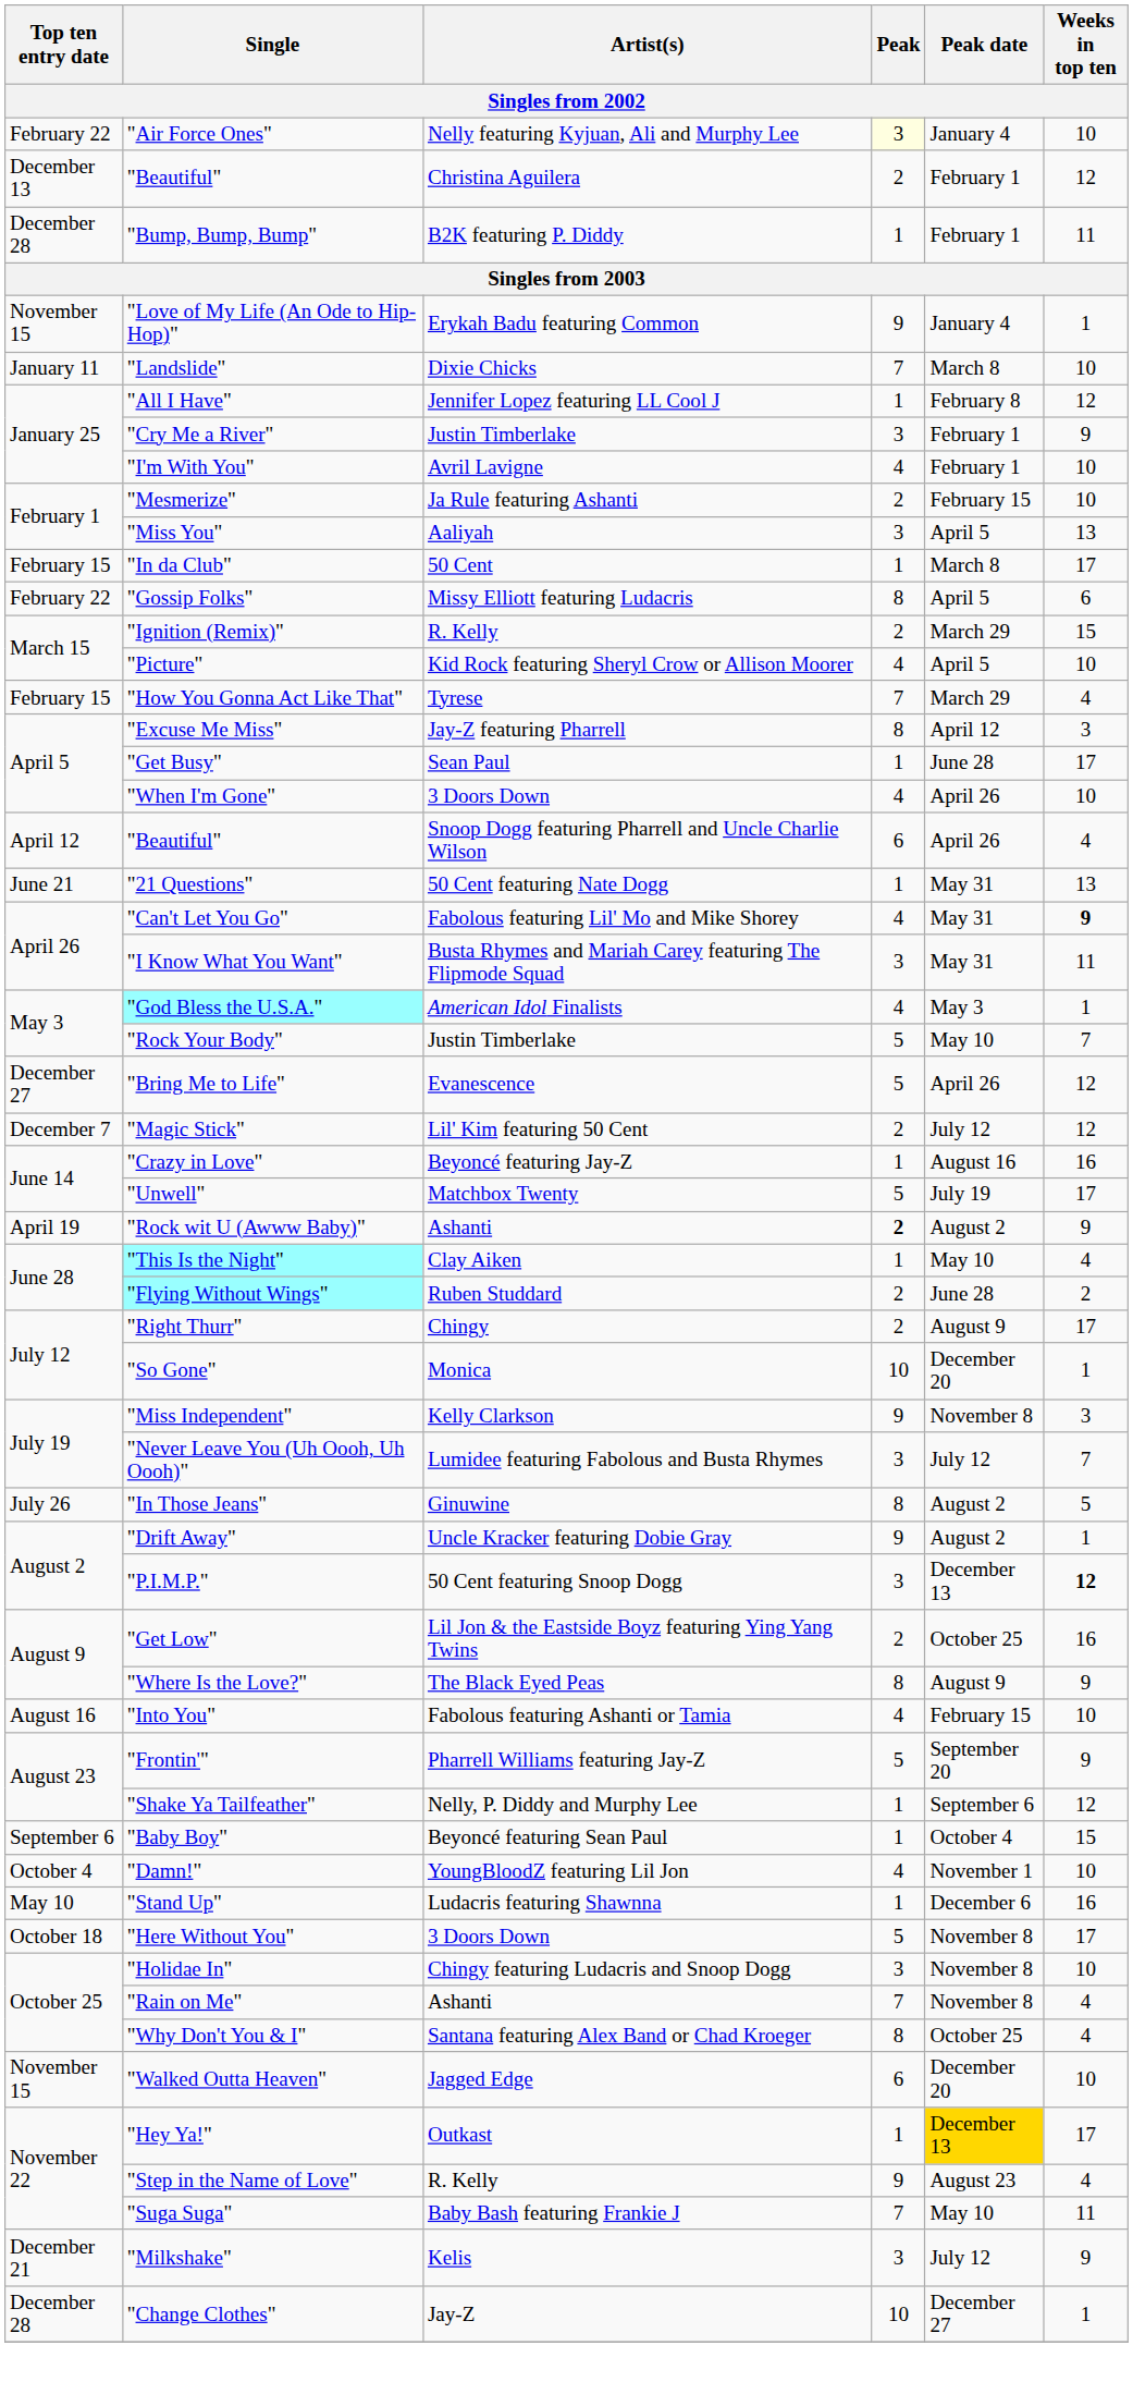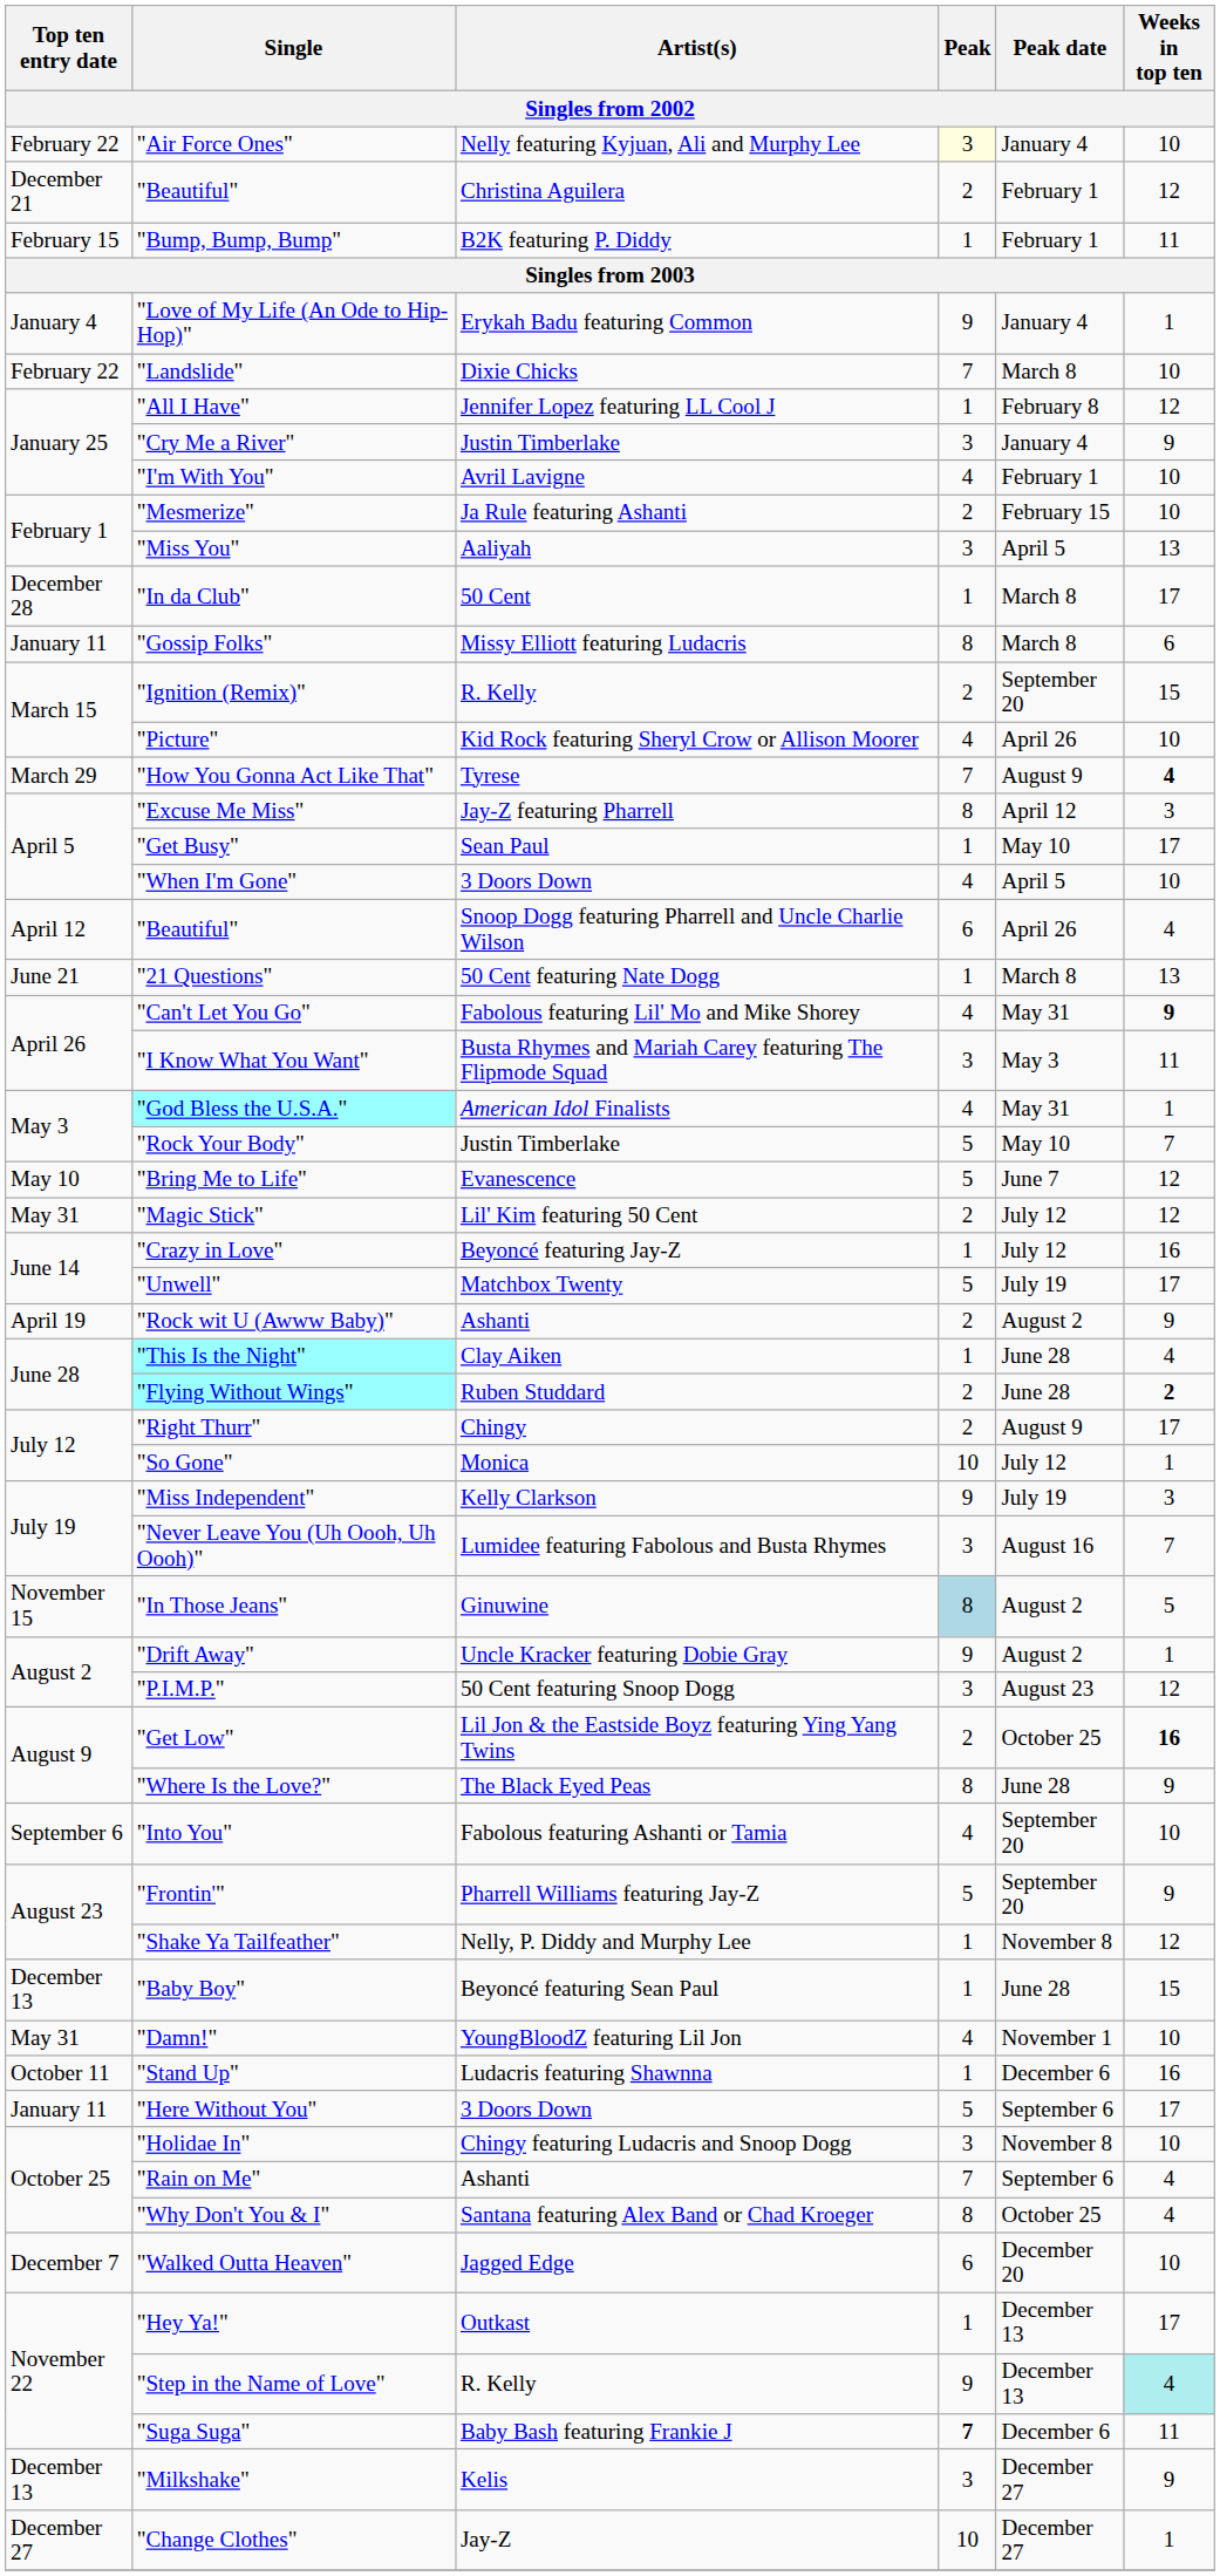 <table class="wikitable sortable">
 <tr>
 <th>Top ten<br>entry date</th>
 <th>Single</th>
 <th>Artist(s)</th>
 <th data-sort-type="number">Peak</th>
 <th>Peak date</th>
 <th data-sort-type="number">Weeks in<br>top ten</th>
 </tr>
 <tr>
 <th colspan=7><a href='#'>Singles from 2002</a></th>
 </tr>
 <tr>
 <td>February 22</td>
 <td>"<a href='#'>Air Force Ones</a>"</td>
 <td><a href='#'>Nelly</a> featuring <a href='#'>Kyjuan</a>, <a href='#'>Ali</a> and <a href='#'>Murphy Lee</a></td>
 <td align=center style="background: lightyellow;">3</td>
 <td>January 4</td>
 <td align=center>10</td>
 </tr>
 <tr>
-<td>December 13</td>
+<td>December 21</td>
 <td>"<a href='#'>Beautiful</a>"</td>
 <td><a href='#'>Christina Aguilera</a></td>
 <td align=center>2</td>
 <td>February 1</td>
 <td align=center>12</td>
 </tr>
 <tr>
-<td>December 28</td>
+<td>February 15</td>
 <td>"<a href='#'>Bump, Bump, Bump</a>"</td>
 <td><a href='#'>B2K</a> featuring <a href='#'>P. Diddy</a></td>
 <td align=center>1</td>
 <td>February 1</td>
 <td align=center>11</td>
 </tr>
 <tr>
 <th colspan=6>Singles from 2003</th>
 </tr>
 <tr>
-<td>November 15</td>
+<td>January 4</td>
 <td>"<a href='#'>Love of My Life (An Ode to Hip-Hop)</a>"</td>
 <td><a href='#'>Erykah Badu</a> featuring <a href='#'>Common</a></td>
 <td align=center>9</td>
 <td>January 4</td>
 <td align=center>1</td>
 </tr>
 <tr>
-<td>January 11</td>
+<td>February 22</td>
 <td>"<a href='#'>Landslide</a>"</td>
 <td><a href='#'>Dixie Chicks</a></td>
 <td align=center>7</td>
 <td>March 8</td>
 <td align=center>10</td>
 </tr>
 <tr>
 <td rowspan="3">January 25</td>
 <td>"<a href='#'>All I Have</a>"</td>
 <td><a href='#'>Jennifer Lopez</a> featuring <a href='#'>LL Cool J</a></td>
 <td align=center>1</td>
 <td>February 8</td>
 <td align=center>12</td>
 </tr>
 <tr>
 <td>"<a href='#'>Cry Me a River</a>"</td>
 <td><a href='#'>Justin Timberlake</a></td>
 <td align=center>3</td>
-<td>February 1</td>
+<td>January 4</td>
 <td align=center>9</td>
 </tr>
 <tr>
 <td>"<a href='#'>I'm With You</a>"</td>
 <td><a href='#'>Avril Lavigne</a></td>
 <td align=center>4</td>
 <td>February 1</td>
 <td align=center>10</td>
 </tr>
 <tr>
 <td rowspan="2">February 1</td>
 <td>"<a href='#'>Mesmerize</a>"</td>
 <td><a href='#'>Ja Rule</a> featuring <a href='#'>Ashanti</a></td>
 <td align=center>2</td>
 <td>February 15</td>
 <td align=center>10</td>
 </tr>
 <tr>
 <td>"<a href='#'>Miss You</a>"</td>
 <td><a href='#'>Aaliyah</a></td>
 <td align=center>3</td>
 <td>April 5</td>
 <td align=center>13</td>
 </tr>
 <tr>
-<td>February 15</td>
+<td>December 28</td>
 <td>"<a href='#'>In da Club</a>"</td>
 <td><a href='#'>50 Cent</a></td>
 <td align=center>1</td>
 <td>March 8</td>
 <td align=center>17</td>
 </tr>
 <tr>
-<td>February 22</td>
+<td>January 11</td>
 <td>"<a href='#'>Gossip Folks</a>"</td>
 <td><a href='#'>Missy Elliott</a> featuring <a href='#'>Ludacris</a></td>
 <td align=center>8</td>
-<td>April 5</td>
+<td>March 8</td>
 <td align=center>6</td>
 </tr>
 <tr>
 <td rowspan="2">March 15</td>
 <td>"<a href='#'>Ignition (Remix)</a>"</td>
 <td><a href='#'>R. Kelly</a></td>
 <td align=center>2</td>
-<td>March 29</td>
+<td>September 20</td>
 <td align=center>15</td>
 </tr>
 <tr>
 <td>"<a href='#'>Picture</a>"</td>
 <td><a href='#'>Kid Rock</a> featuring <a href='#'>Sheryl Crow</a> or <a href='#'>Allison Moorer</a></td>
 <td align=center>4</td>
-<td>April 5</td>
+<td>April 26</td>
 <td align=center>10</td>
 </tr>
 <tr>
-<td>February 15</td>
+<td>March 29</td>
 <td>"<a href='#'>How You Gonna Act Like That</a>"</td>
 <td><a href='#'>Tyrese</a></td>
 <td align=center>7</td>
-<td>March 29</td>
-<td align=center>4</td>
+<td>August 9</td>
+<td align=center><strong>4</strong></td>
 </tr>
 <tr>
 <td rowspan="3">April 5</td>
 <td>"<a href='#'>Excuse Me Miss</a>"</td>
 <td><a href='#'>Jay-Z</a> featuring <a href='#'>Pharrell</a></td>
 <td align=center>8</td>
 <td>April 12</td>
 <td align=center>3</td>
 </tr>
 <tr>
 <td>"<a href='#'>Get Busy</a>"</td>
 <td><a href='#'>Sean Paul</a></td>
 <td align=center>1</td>
-<td>June 28</td>
+<td>May 10</td>
 <td align=center>17</td>
 </tr>
 <tr>
 <td>"<a href='#'>When I'm Gone</a>"</td>
 <td><a href='#'>3 Doors Down</a></td>
 <td align=center>4</td>
-<td>April 26</td>
+<td>April 5</td>
 <td align=center>10</td>
 </tr>
 <tr>
 <td>April 12</td>
 <td>"<a href='#'>Beautiful</a>"</td>
 <td><a href='#'>Snoop Dogg</a> featuring Pharrell and <a href='#'>Uncle Charlie Wilson</a></td>
 <td align=center>6</td>
 <td>April 26</td>
 <td align=center>4</td>
 </tr>
 <tr>
 <td>June 21</td>
 <td>"<a href='#'>21 Questions</a>"</td>
 <td><a href='#'>50 Cent</a> featuring <a href='#'>Nate Dogg</a></td>
 <td align=center>1</td>
-<td>May 31</td>
+<td>March 8</td>
 <td align=center>13</td>
 </tr>
 <tr>
 <td rowspan="2">April 26</td>
 <td>"<a href='#'>Can't Let You Go</a>"</td>
 <td><a href='#'>Fabolous</a> featuring <a href='#'>Lil' Mo</a> and Mike Shorey</td>
 <td align=center>4</td>
 <td>May 31</td>
 <td align=center><strong>9</strong></td>
 </tr>
 <tr>
 <td>"<a href='#'>I Know What You Want</a>"</td>
 <td><a href='#'>Busta Rhymes</a> and <a href='#'>Mariah Carey</a> featuring <a href='#'>The Flipmode Squad</a></td>
 <td align=center>3</td>
-<td>May 31</td>
+<td>May 3</td>
 <td align=center>11</td>
 </tr>
 <tr>
 <td rowspan="2">May 3</td>
 <td bgcolor = #99FFFF>"<a href='#'>God Bless the U.S.A.</a>" </td>
 <td><a href='#'><em>American Idol</em> Finalists</a></td>
 <td align=center>4</td>
-<td>May 3</td>
+<td>May 31</td>
 <td align=center>1</td>
 </tr>
 <tr>
 <td>"<a href='#'>Rock Your Body</a>"</td>
 <td>Justin Timberlake</td>
 <td align=center>5</td>
 <td>May 10</td>
 <td align=center>7</td>
 </tr>
 <tr>
-<td>December 27</td>
+<td>May 10</td>
 <td>"<a href='#'>Bring Me to Life</a>"</td>
 <td><a href='#'>Evanescence</a></td>
 <td align=center>5</td>
-<td>April 26</td>
+<td>June 7</td>
 <td align=center>12</td>
 </tr>
 <tr>
-<td>December 7</td>
+<td>May 31</td>
 <td>"<a href='#'>Magic Stick</a>"</td>
 <td><a href='#'>Lil' Kim</a> featuring 50 Cent</td>
 <td align=center>2</td>
 <td>July 12</td>
 <td align=center>12</td>
 </tr>
 <tr>
 <td rowspan="2">June 14</td>
 <td>"<a href='#'>Crazy in Love</a>"</td>
 <td><a href='#'>Beyoncé</a> featuring Jay-Z</td>
 <td align=center>1</td>
-<td>August 16</td>
+<td>July 12</td>
 <td align=center>16</td>
 </tr>
 <tr>
 <td>"<a href='#'>Unwell</a>"</td>
 <td><a href='#'>Matchbox Twenty</a></td>
 <td align=center>5</td>
 <td>July 19</td>
 <td align=center>17</td>
 </tr>
 <tr>
 <td>April 19</td>
 <td>"<a href='#'>Rock wit U (Awww Baby)</a>"</td>
 <td><a href='#'>Ashanti</a></td>
-<td align=center><strong>2</strong></td>
+<td align=center>2</td>
 <td>August 2</td>
 <td align=center>9</td>
 </tr>
 <tr>
 <td rowspan="2">June 28</td>
 <td bgcolor = #99FFFF>"<a href='#'>This Is the Night</a>" </td>
 <td><a href='#'>Clay Aiken</a></td>
 <td align=center>1</td>
-<td>May 10</td>
+<td>June 28</td>
 <td align=center>4</td>
 </tr>
 <tr>
 <td bgcolor = #99FFFF>"<a href='#'>Flying Without Wings</a>" </td>
 <td><a href='#'>Ruben Studdard</a></td>
 <td align=center>2</td>
 <td>June 28</td>
-<td align=center>2</td>
+<td align=center><strong>2</strong></td>
 </tr>
 <tr>
 <td rowspan="2">July 12</td>
 <td>"<a href='#'>Right Thurr</a>"</td>
 <td><a href='#'>Chingy</a></td>
 <td align=center>2</td>
 <td>August 9</td>
 <td align=center>17</td>
 </tr>
 <tr>
 <td>"<a href='#'>So Gone</a>"</td>
 <td><a href='#'>Monica</a></td>
 <td align=center>10</td>
-<td>December 20</td>
+<td>July 12</td>
 <td align=center>1</td>
 </tr>
 <tr>
 <td rowspan="2">July 19</td>
 <td>"<a href='#'>Miss Independent</a>"</td>
 <td><a href='#'>Kelly Clarkson</a></td>
 <td align=center>9</td>
-<td>November 8</td>
+<td>July 19</td>
 <td align=center>3</td>
 </tr>
 <tr>
 <td>"<a href='#'>Never Leave You (Uh Oooh, Uh Oooh)</a>"</td>
 <td><a href='#'>Lumidee</a> featuring Fabolous and Busta Rhymes</td>
 <td align=center>3</td>
-<td>July 12</td>
+<td>August 16</td>
 <td align=center>7</td>
 </tr>
 <tr>
-<td>July 26</td>
+<td>November 15</td>
 <td>"<a href='#'>In Those Jeans</a>"</td>
 <td><a href='#'>Ginuwine</a></td>
-<td align=center>8</td>
+<td align=center style="background: lightblue;">8</td>
 <td>August 2</td>
 <td align=center>5</td>
 </tr>
 <tr>
 <td rowspan="2">August 2</td>
 <td>"<a href='#'>Drift Away</a>"</td>
 <td><a href='#'>Uncle Kracker</a> featuring <a href='#'>Dobie Gray</a></td>
 <td align=center>9</td>
 <td>August 2</td>
 <td align=center>1</td>
 </tr>
 <tr>
 <td>"<a href='#'>P.I.M.P.</a>"</td>
 <td>50 Cent featuring Snoop Dogg</td>
 <td align=center>3</td>
-<td>December 13</td>
-<td align=center><strong>12</strong></td>
+<td>August 23</td>
+<td align=center>12</td>
 </tr>
 <tr>
 <td rowspan="2">August 9</td>
 <td>"<a href='#'>Get Low</a>"</td>
 <td><a href='#'>Lil Jon & the Eastside Boyz</a> featuring <a href='#'>Ying Yang Twins</a></td>
 <td align=center>2</td>
 <td>October 25</td>
-<td align=center>16</td>
+<td align=center><strong>16</strong></td>
 </tr>
 <tr>
 <td>"<a href='#'>Where Is the Love?</a>"</td>
 <td><a href='#'>The Black Eyed Peas</a></td>
 <td align=center>8</td>
-<td>August 9</td>
+<td>June 28</td>
 <td align=center>9</td>
 </tr>
 <tr>
-<td>August 16</td>
+<td>September 6</td>
 <td>"<a href='#'>Into You</a>"</td>
 <td>Fabolous featuring Ashanti or <a href='#'>Tamia</a></td>
 <td align=center>4</td>
-<td>February 15</td>
+<td>September 20</td>
 <td align=center>10</td>
 </tr>
 <tr>
 <td rowspan="2">August 23</td>
 <td>"<a href='#'>Frontin'</a>"</td>
 <td><a href='#'>Pharrell Williams</a> featuring Jay-Z</td>
 <td align=center>5</td>
 <td>September 20</td>
 <td align=center>9</td>
 </tr>
 <tr>
 <td>"<a href='#'>Shake Ya Tailfeather</a>"</td>
 <td>Nelly, P. Diddy and Murphy Lee</td>
 <td align=center>1</td>
-<td>September 6</td>
+<td>November 8</td>
 <td align=center>12</td>
 </tr>
 <tr>
-<td>September 6</td>
+<td>December 13</td>
 <td>"<a href='#'>Baby Boy</a>"</td>
 <td>Beyoncé featuring Sean Paul</td>
 <td align=center>1</td>
-<td>October 4</td>
+<td>June 28</td>
 <td align=center>15</td>
 </tr>
 <tr>
-<td>October 4</td>
+<td>May 31</td>
 <td>"<a href='#'>Damn!</a>"</td>
 <td><a href='#'>YoungBloodZ</a> featuring Lil Jon</td>
 <td align=center>4</td>
 <td>November 1</td>
 <td align=center>10</td>
 </tr>
 <tr>
-<td>May 10</td>
+<td>October 11</td>
 <td>"<a href='#'>Stand Up</a>"</td>
 <td>Ludacris featuring <a href='#'>Shawnna</a></td>
 <td align=center>1</td>
 <td>December 6</td>
 <td align=center>16</td>
 </tr>
 <tr>
-<td>October 18</td>
+<td>January 11</td>
 <td>"<a href='#'>Here Without You</a>"</td>
 <td><a href='#'>3 Doors Down</a></td>
 <td align=center>5</td>
-<td>November 8</td>
+<td>September 6</td>
 <td align=center>17</td>
 </tr>
 <tr>
 <td rowspan="3">October 25</td>
 <td>"<a href='#'>Holidae In</a>"</td>
 <td><a href='#'>Chingy</a> featuring Ludacris and Snoop Dogg</td>
 <td align=center>3</td>
 <td>November 8</td>
 <td align=center>10</td>
 </tr>
 <tr>
 <td>"<a href='#'>Rain on Me</a>"</td>
 <td>Ashanti</td>
 <td align=center>7</td>
-<td>November 8</td>
+<td>September 6</td>
 <td align=center>4</td>
 </tr>
 <tr>
 <td>"<a href='#'>Why Don't You & I</a>"</td>
 <td><a href='#'>Santana</a> featuring <a href='#'>Alex Band</a> or <a href='#'>Chad Kroeger</a></td>
 <td align=center>8</td>
 <td>October 25</td>
 <td align=center>4</td>
 </tr>
 <tr>
-<td>November 15</td>
+<td>December 7</td>
 <td>"<a href='#'>Walked Outta Heaven</a>"</td>
 <td><a href='#'>Jagged Edge</a></td>
 <td align=center>6</td>
 <td>December 20</td>
 <td align=center>10</td>
 </tr>
 <tr>
 <td rowspan="3">November 22</td>
 <td>"<a href='#'>Hey Ya!</a>"</td>
 <td><a href='#'>Outkast</a></td>
 <td align=center>1</td>
-<td style="background: gold;">December 13</td>
+<td>December 13</td>
 <td align=center>17</td>
 </tr>
 <tr>
 <td>"<a href='#'>Step in the Name of Love</a>"</td>
 <td>R. Kelly</td>
 <td align=center>9</td>
-<td>August 23</td>
-<td align=center>4</td>
+<td>December 13</td>
+<td align=center style="background: paleturquoise;">4</td>
 </tr>
 <tr>
 <td>"<a href='#'>Suga Suga</a>"</td>
 <td><a href='#'>Baby Bash</a> featuring <a href='#'>Frankie J</a></td>
-<td align=center>7</td>
-<td>May 10</td>
+<td align=center><strong>7</strong></td>
+<td>December 6</td>
 <td align=center>11</td>
 </tr>
 <tr>
-<td>December 21</td>
+<td>December 13</td>
 <td>"<a href='#'>Milkshake</a>"</td>
 <td><a href='#'>Kelis</a></td>
 <td align=center>3</td>
-<td>July 12</td>
+<td>December 27</td>
 <td align=center>9</td>
 </tr>
 <tr>
-<td>December 28</td>
+<td>December 27</td>
 <td>"<a href='#'>Change Clothes</a>"</td>
 <td>Jay-Z</td>
 <td align=center>10</td>
 <td>December 27</td>
 <td align=center>1</td>
 </tr>
 <tr>
 </tr>
 </table>
